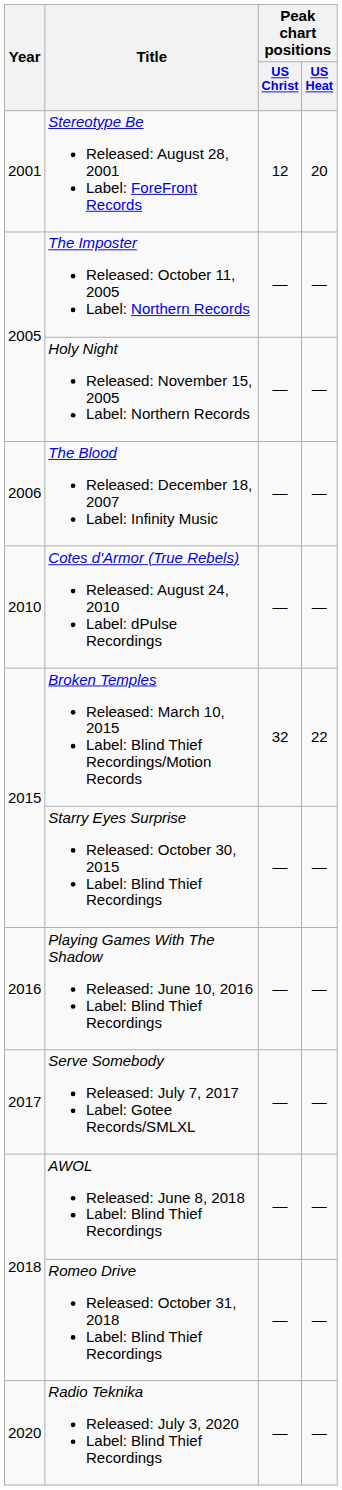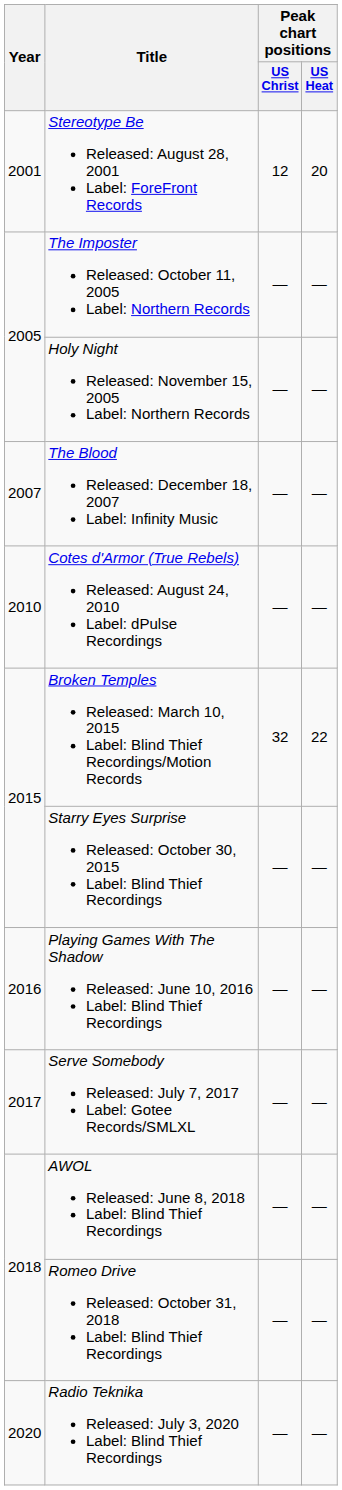 <table class="wikitable" style="text-align:center;">
 <tr>
 <th rowspan="2">Year</th>
 <th width="220" rowspan="2">Title</th>
 <th colspan="2">Peak chart positions</th>
 </tr>
 <tr>
 <th scope="col" style="width:2.3em;font-size:85%;"><a href='#'>US<br>Christ</a><br><br></th>
 <th scope="col" style="width:2.3em;font-size:85%;"><a href='#'>US<br>Heat</a><br><br></th>
 </tr>
 <tr>
 <td>2001</td>
 <td align=left><em><a href='#'>Stereotype Be</a></em><br><ul><li>Released: August 28, 2001</li><li>Label: <a href='#'>ForeFront Records</a></li></ul></td>
 <td>12</td>
 <td>20</td>
 </tr>
 <tr>
 <td rowspan="2">2005</td>
 <td align=left><em><a href='#'>The Imposter</a></em><br><ul><li>Released: October 11, 2005</li><li>Label: <a href='#'>Northern Records</a></li></ul></td>
 <td>—</td>
 <td>—</td>
 </tr>
 <tr>
 <td align=left><em>Holy Night</em><br><ul><li>Released: November 15, 2005</li><li>Label: Northern Records</li></ul></td>
 <td>—</td>
 <td>—</td>
 </tr>
 <tr>
-<td>2006</td>
+<td>2007</td>
 <td align=left><em><a href='#'>The Blood</a></em><br><ul><li>Released: December 18, 2007</li><li>Label: Infinity Music</li></ul></td>
 <td>—</td>
 <td>—</td>
 </tr>
 <tr>
 <td>2010</td>
 <td align=left><em><a href='#'>Cotes d'Armor (True Rebels)</a></em><br><ul><li>Released: August 24, 2010</li><li>Label: dPulse Recordings</li></ul></td>
 <td>—</td>
 <td>—</td>
 </tr>
 <tr>
 <td rowspan="2">2015</td>
 <td align=left><em><a href='#'>Broken Temples</a></em><br><ul><li>Released: March 10, 2015</li><li>Label: Blind Thief Recordings/Motion Records</li></ul></td>
 <td>32</td>
 <td>22</td>
 </tr>
 <tr>
 <td align=left><em>Starry Eyes Surprise</em><br><ul><li>Released: October 30, 2015</li><li>Label: Blind Thief Recordings</li></ul></td>
 <td>—</td>
 <td>—</td>
 </tr>
 <tr>
 <td>2016</td>
 <td align=left><em>Playing Games With The Shadow</em><br><ul><li>Released: June 10, 2016</li><li>Label: Blind Thief Recordings</li></ul></td>
 <td>—</td>
 <td>—</td>
 </tr>
 <tr>
 <td>2017</td>
 <td align=left><em>Serve Somebody</em><br><ul><li>Released: July 7, 2017</li><li>Label: Gotee Records/SMLXL</li></ul></td>
 <td>—</td>
 <td>—</td>
 </tr>
 <tr>
 <td rowspan="2">2018</td>
 <td align=left><em>AWOL</em><br><ul><li>Released: June 8, 2018</li><li>Label: Blind Thief Recordings</li></ul></td>
 <td>—</td>
 <td>—</td>
 </tr>
 <tr>
 <td align=left><em>Romeo Drive</em><br><ul><li>Released: October 31, 2018</li><li>Label: Blind Thief Recordings</li></ul></td>
 <td>—</td>
 <td>—</td>
 </tr>
 <tr>
 <td>2020</td>
 <td align=left><em>Radio Teknika</em><br><ul><li>Released: July 3, 2020</li><li>Label: Blind Thief Recordings</li></ul></td>
 <td>—</td>
 <td>—</td>
 </tr>
 </table>
